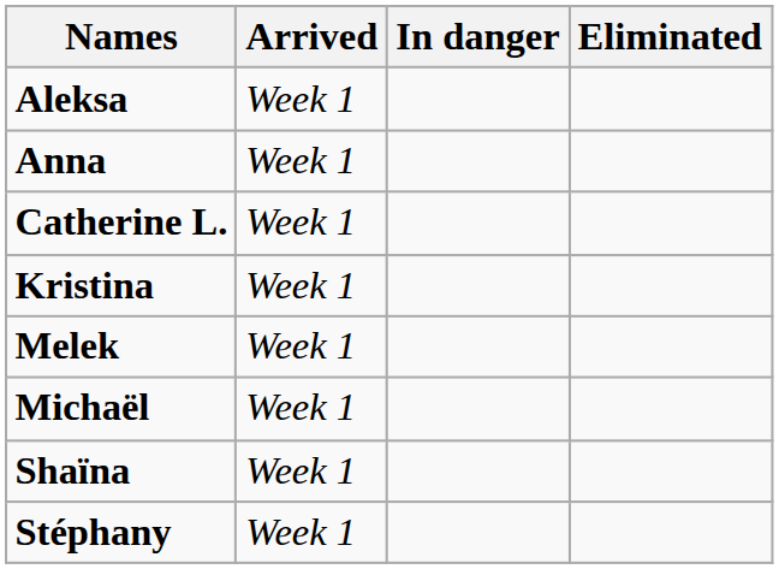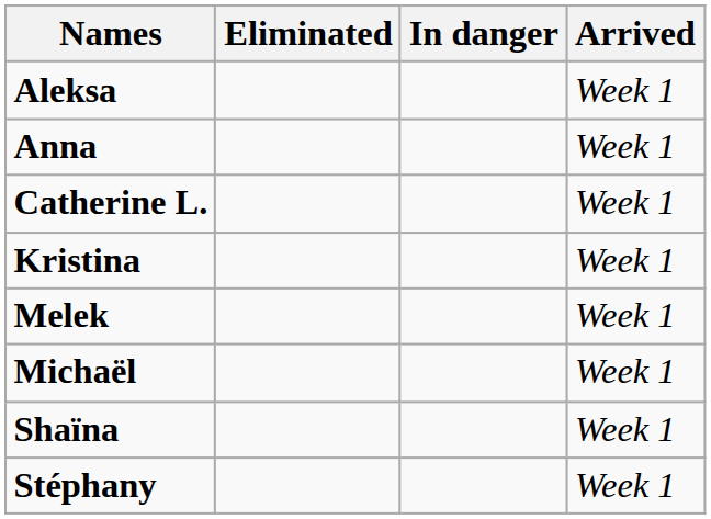 <table class="wikitable">
 <tr>
 <th>Names</th>
+<th>Eliminated</th>
+<th>In danger</th>
 <th>Arrived</th>
-<th>In danger</th>
-<th>Eliminated</th>
 </tr>
 <tr>
 <td><strong>Aleksa</strong></td>
-<td><em>Week 1</em></td>
 <td></td>
 <td></td>
+<td><em>Week 1</em></td>
 </tr>
 <tr>
 <td><strong>Anna</strong></td>
-<td><em>Week 1</em></td>
 <td></td>
 <td></td>
+<td><em>Week 1</em></td>
 </tr>
 <tr>
 <td><strong>Catherine L.</strong></td>
-<td><em>Week 1</em></td>
 <td></td>
 <td></td>
+<td><em>Week 1</em></td>
 </tr>
 <tr>
 <td><strong>Kristina</strong></td>
-<td><em>Week 1</em></td>
 <td></td>
 <td></td>
+<td><em>Week 1</em></td>
 </tr>
 <tr>
 <td><strong>Melek</strong></td>
-<td><em>Week 1</em></td>
 <td></td>
 <td></td>
+<td><em>Week 1</em></td>
 </tr>
 <tr>
 <td><strong>Michaël</strong></td>
-<td><em>Week 1</em></td>
 <td></td>
 <td></td>
+<td><em>Week 1</em></td>
 </tr>
 <tr>
 <td><strong>Shaïna</strong></td>
-<td><em>Week 1</em></td>
 <td></td>
 <td></td>
+<td><em>Week 1</em></td>
 </tr>
 <tr>
 <td><strong>Stéphany</strong></td>
-<td><em>Week 1</em></td>
 <td></td>
 <td></td>
+<td><em>Week 1</em></td>
 </tr>
 </table>
